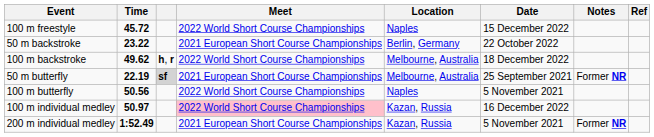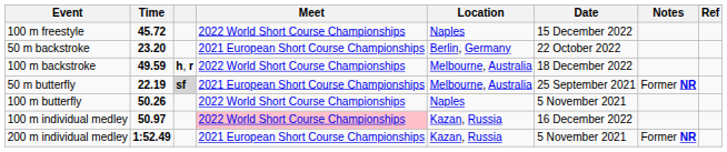 <table class="wikitable">
 <tr>
 <th>Event</th>
 <th>Time</th>
 <th></th>
 <th>Meet</th>
 <th>Location</th>
 <th>Date</th>
 <th>Notes</th>
 <th>Ref</th>
 </tr>
 <tr>
 <td>100 m freestyle</td>
 <td style="text-align:center;"><strong>45.72</strong></td>
 <td></td>
 <td><a href='#'>2022 World Short Course Championships</a></td>
 <td><a href='#'>Naples</a></td>
 <td>15 December 2022</td>
 <td style="text-align:center;"></td>
 <td style="text-align:center;"></td>
 </tr>
 <tr>
 <td>50 m backstroke</td>
-<td style="text-align:center;"><strong>23.22</strong></td>
+<td style="text-align:center;"><strong>23.20</strong></td>
 <td></td>
 <td><a href='#'>2021 European Short Course Championships</a></td>
 <td><a href='#'>Berlin</a>, <a href='#'>Germany</a></td>
 <td>22 October 2022</td>
 <td style="text-align:center;"></td>
 <td style="text-align:center;"></td>
 </tr>
 <tr>
 <td>100 m backstroke</td>
-<td style="text-align:center;"><strong>49.62</strong></td>
+<td style="text-align:center;"><strong>49.59</strong></td>
 <td><strong>h</strong>, <strong>r</strong></td>
 <td><a href='#'>2022 World Short Course Championships</a></td>
 <td><a href='#'>Melbourne</a>, <a href='#'>Australia</a></td>
 <td>18 December 2022</td>
 <td style="text-align:center;"></td>
 <td style="text-align:center;"></td>
 </tr>
 <tr>
 <td>50 m butterfly</td>
 <td style="text-align:center;"><strong>22.19</strong></td>
 <td style="background: lightgrey;"><strong>sf</strong></td>
 <td><a href='#'>2021 European Short Course Championships</a></td>
 <td><a href='#'>Melbourne</a>, <a href='#'>Australia</a></td>
 <td>25 September 2021</td>
 <td style="text-align:center;">Former <strong><a href='#'>NR</a></strong></td>
 <td style="text-align:center;"></td>
 </tr>
 <tr>
 <td>100 m butterfly</td>
-<td style="text-align:center;"><strong>50.56</strong></td>
+<td style="text-align:center;"><strong>50.26</strong></td>
 <td></td>
 <td><a href='#'>2022 World Short Course Championships</a></td>
 <td><a href='#'>Naples</a></td>
 <td>5 November 2021</td>
 <td style="text-align:center;"></td>
 <td style="text-align:center;"></td>
 </tr>
 <tr>
 <td>100 m individual medley</td>
 <td style="text-align:center;"><strong>50.97</strong></td>
 <td></td>
 <td style="background: pink;"><a href='#'>2022 World Short Course Championships</a></td>
 <td><a href='#'>Kazan</a>, <a href='#'>Russia</a></td>
 <td>16 December 2022</td>
 <td style="text-align:center;"></td>
 <td style="text-align:center;"></td>
 </tr>
 <tr>
 <td>200 m individual medley</td>
 <td style="text-align:center;"><strong>1:52.49</strong></td>
 <td></td>
 <td><a href='#'>2021 European Short Course Championships</a></td>
 <td><a href='#'>Kazan</a>, <a href='#'>Russia</a></td>
 <td>5 November 2021</td>
 <td style="text-align:center;">Former <strong><a href='#'>NR</a></strong></td>
 <td style="text-align:center;"></td>
 </tr>
 </table>
